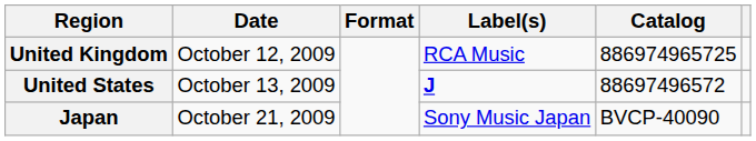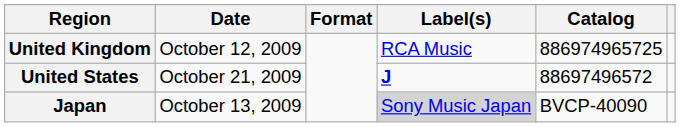 <table class="wikitable plainrowheaders">
 <tr>
 <th scope="col">Region</th>
 <th scope="col">Date</th>
 <th scope="col">Format</th>
 <th scope="col">Label(s)</th>
 <th scope="col">Catalog</th>
 <th scope="col"></th>
 </tr>
 <tr>
 <th scope="row">United Kingdom</th>
 <td>October 12, 2009</td>
 <td rowspan="3"></td>
 <td><a href='#'>RCA Music</a></td>
 <td>886974965725</td>
 <td align="center"></td>
 </tr>
 <tr>
 <th scope="row">United States</th>
-<td>October 13, 2009</td>
+<td>October 21, 2009</td>
 <td><strong><a href='#'>J</a></strong></td>
 <td>88697496572</td>
 <td align="center"></td>
 </tr>
 <tr>
 <th scope="row">Japan</th>
-<td>October 21, 2009</td>
-<td><a href='#'>Sony Music Japan</a></td>
+<td>October 13, 2009</td>
+<td style="background: lightgrey;"><a href='#'>Sony Music Japan</a></td>
 <td>BVCP-40090</td>
 <td align="center"></td>
 </tr>
 </table>
